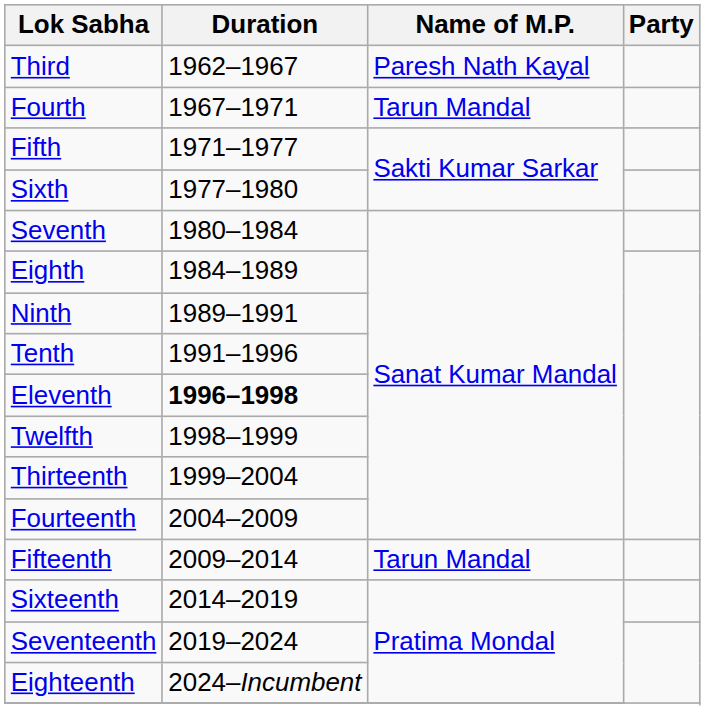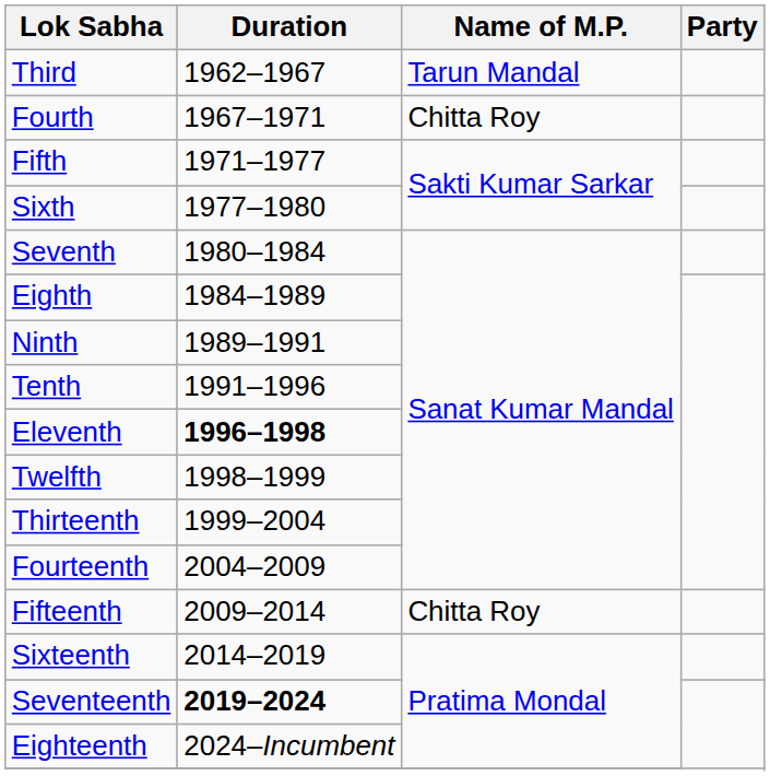 <table class="wikitable sortable">
 <tr>
 <th>Lok Sabha</th>
 <th>Duration</th>
 <th>Name of M.P.</th>
 <th colspan=2>Party</th>
 </tr>
 <tr>
 <td><a href='#'>Third</a></td>
 <td>1962–1967</td>
-<td><a href='#'>Paresh Nath Kayal</a></td>
+<td><a href='#'>Tarun Mandal</a></td>
 <td></td>
 </tr>
 <tr>
 <td><a href='#'>Fourth</a></td>
 <td>1967–1971</td>
-<td><a href='#'>Tarun Mandal</a></td>
+<td>Chitta Roy</td>
 <td></td>
 </tr>
 <tr>
 <td><a href='#'>Fifth</a></td>
 <td>1971–1977</td>
 <td rowspan=2><a href='#'>Sakti Kumar Sarkar</a></td>
 <td></td>
 </tr>
 <tr>
 <td><a href='#'>Sixth</a></td>
 <td>1977–1980</td>
 <td></td>
 </tr>
 <tr>
 <td><a href='#'>Seventh</a></td>
 <td>1980–1984</td>
 <td rowspan=8><a href='#'>Sanat Kumar Mandal</a></td>
 <td></td>
 </tr>
 <tr>
 <td><a href='#'>Eighth</a></td>
 <td>1984–1989</td>
 </tr>
 <tr>
 <td><a href='#'>Ninth</a></td>
 <td>1989–1991</td>
 </tr>
 <tr>
 <td><a href='#'>Tenth</a></td>
 <td>1991–1996</td>
 </tr>
 <tr>
 <td><a href='#'>Eleventh</a></td>
 <td><strong>1996–1998</strong></td>
 </tr>
 <tr>
 <td><a href='#'>Twelfth</a></td>
 <td>1998–1999</td>
 </tr>
 <tr>
 <td><a href='#'>Thirteenth</a></td>
 <td>1999–2004</td>
 </tr>
 <tr>
 <td><a href='#'>Fourteenth</a></td>
 <td>2004–2009</td>
 </tr>
 <tr>
 <td><a href='#'>Fifteenth</a></td>
 <td>2009–2014</td>
-<td><a href='#'>Tarun Mandal</a></td>
+<td>Chitta Roy</td>
 <td></td>
 </tr>
 <tr>
 <td><a href='#'>Sixteenth</a></td>
 <td>2014–2019</td>
 <td rowspan=3><a href='#'>Pratima Mondal</a></td>
 <td></td>
 </tr>
 <tr>
 <td><a href='#'>Seventeenth</a></td>
-<td>2019–2024</td>
+<td><strong>2019–2024</strong></td>
 </tr>
 <tr>
 <td><a href='#'>Eighteenth</a></td>
 <td>2024–<em>Incumbent</em></td>
 </tr>
 <tr>
 </tr>
 </table>
